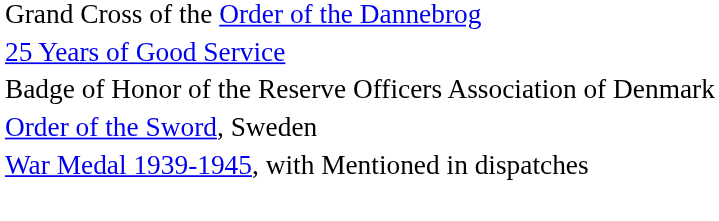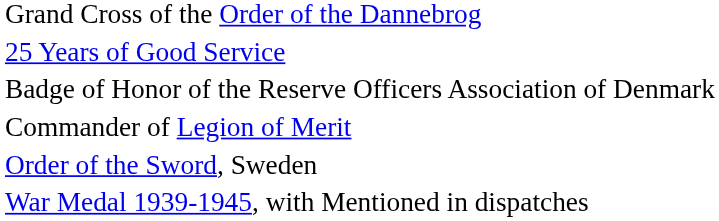 <table>
 <tr>
 <td></td>
 <td>Grand Cross of the <a href='#'>Order of the Dannebrog</a></td>
 </tr>
 <tr>
 <td></td>
 <td><a href='#'>25 Years of Good Service</a></td>
 </tr>
 <tr>
 <td></td>
 <td>Badge of Honor of the Reserve Officers Association of Denmark</td>
 </tr>
 <tr>
 <td></td>
+<td>Commander of <a href='#'>Legion of Merit</a></td>
+</tr>
+<tr>
+<td></td>
 <td><a href='#'>Order of the Sword</a>, Sweden</td>
 </tr>
 <tr>
 <td></td>
 <td><a href='#'>War Medal 1939-1945</a>, with Mentioned in dispatches</td>
 </tr>
 <tr>
 </tr>
 </table>
